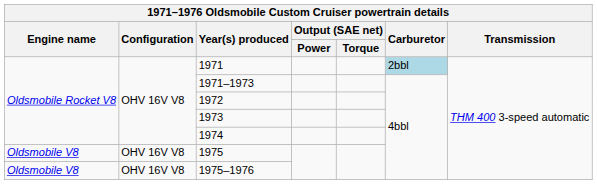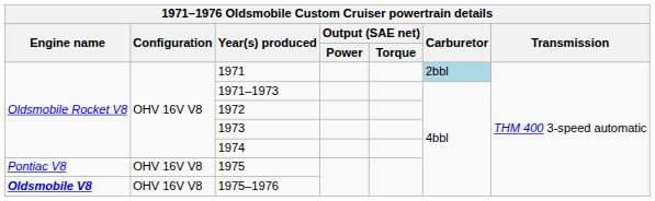 <table class="wikitable">
 <tr>
 <th colspan="7">1971–1976 Oldsmobile Custom Cruiser powertrain details</th>
 </tr>
 <tr>
 <th rowspan="2">Engine name</th>
 <th rowspan="2">Configuration</th>
 <th rowspan="2">Year(s) produced</th>
 <th colspan="2">Output (SAE net)</th>
 <th rowspan="2">Carburetor</th>
 <th rowspan="2">Transmission</th>
 </tr>
 <tr>
 <th>Power</th>
 <th>Torque</th>
 </tr>
 <tr>
 <td rowspan="5"><em><a href='#'>Oldsmobile Rocket V8</a></em></td>
 <td rowspan="5"> OHV 16V V8</td>
 <td>1971</td>
 <td></td>
 <td></td>
 <td style="background: lightblue;">2bbl</td>
 <td rowspan="7"><a href='#'><em>THM 400</em></a> 3-speed automatic</td>
 </tr>
 <tr>
 <td>1971–1973</td>
 <td></td>
 <td></td>
 <td rowspan="6">4bbl</td>
 </tr>
 <tr>
 <td>1972</td>
 <td></td>
 <td></td>
 </tr>
 <tr>
 <td>1973</td>
 <td></td>
 <td></td>
 </tr>
 <tr>
 <td>1974</td>
 <td></td>
 <td></td>
 </tr>
 <tr>
-<td><em><a href='#'>Oldsmobile V8</a></em></td>
+<td><em><a href='#'>Pontiac V8</a></em></td>
 <td> OHV 16V V8</td>
 <td>1975</td>
 <td rowspan="2"></td>
 <td rowspan="2"></td>
 </tr>
 <tr>
-<td><em><a href='#'>Oldsmobile V8</a></em></td>
+<td><strong><em><a href='#'>Oldsmobile V8</a></em></strong></td>
 <td> OHV 16V V8</td>
 <td>1975–1976</td>
 </tr>
 </table>
